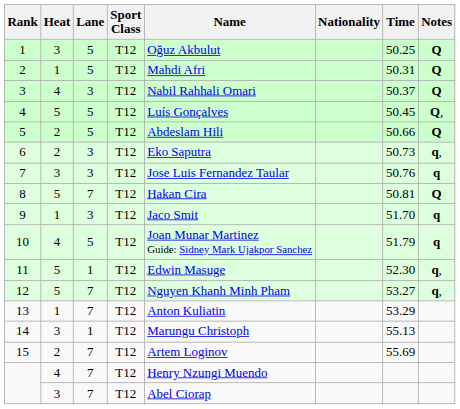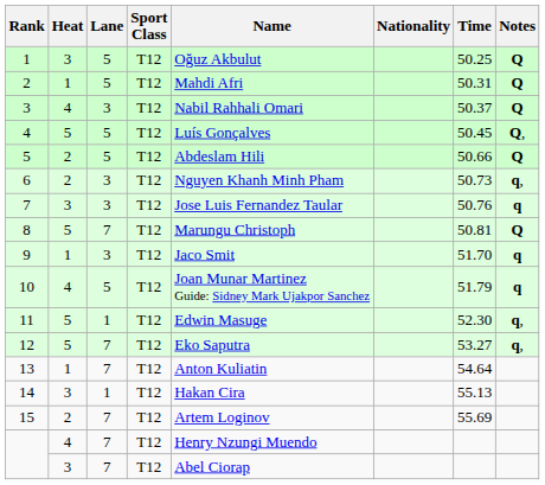 <table class="wikitable sortable" style="text-align:center">
 <tr>
 <th>Rank</th>
 <th>Heat</th>
 <th>Lane</th>
 <th>Sport<br>Class</th>
 <th>Name</th>
 <th>Nationality</th>
 <th>Time</th>
 <th>Notes</th>
 </tr>
 <tr bgcolor="ccffcc">
 <td>1</td>
 <td>3</td>
 <td>5</td>
 <td>T12</td>
 <td align="left"><a href='#'>Oğuz Akbulut</a></td>
 <td align="left"></td>
 <td>50.25</td>
 <td><strong>Q</strong></td>
 </tr>
 <tr bgcolor="ccffcc">
 <td>2</td>
 <td>1</td>
 <td>5</td>
 <td>T12</td>
 <td align="left"><a href='#'>Mahdi Afri</a></td>
 <td align="left"></td>
 <td>50.31</td>
 <td><strong>Q</strong></td>
 </tr>
 <tr bgcolor="ccffcc">
 <td>3</td>
 <td>4</td>
 <td>3</td>
 <td>T12</td>
 <td align="left"><a href='#'>Nabil Rahhali Omari</a></td>
 <td align="left"></td>
 <td>50.37</td>
 <td><strong>Q</strong></td>
 </tr>
 <tr bgcolor="ccffcc">
 <td>4</td>
 <td>5</td>
 <td>5</td>
 <td>T12</td>
 <td align="left"><a href='#'>Luís Gonçalves</a></td>
 <td align="left"></td>
 <td>50.45</td>
 <td><strong>Q</strong>, </td>
 </tr>
 <tr bgcolor="ccffcc">
 <td>5</td>
 <td>2</td>
 <td>5</td>
 <td>T12</td>
 <td align="left"><a href='#'>Abdeslam Hili</a></td>
 <td align="left"></td>
 <td>50.66</td>
 <td><strong>Q</strong></td>
 </tr>
 <tr bgcolor="ddffdd">
 <td>6</td>
 <td>2</td>
 <td>3</td>
 <td>T12</td>
-<td align="left"><a href='#'>Eko Saputra</a></td>
+<td align="left"><a href='#'>Nguyen Khanh Minh Pham</a></td>
 <td align="left"></td>
 <td>50.73</td>
 <td><strong>q</strong>, </td>
 </tr>
 <tr bgcolor="ddffdd">
 <td>7</td>
 <td>3</td>
 <td>3</td>
 <td>T12</td>
 <td align="left"><a href='#'>Jose Luis Fernandez Taular</a></td>
 <td align="left"></td>
 <td>50.76</td>
 <td><strong>q</strong></td>
 </tr>
 <tr bgcolor="ddffdd">
 <td>8</td>
 <td>5</td>
 <td>7</td>
 <td>T12</td>
-<td align="left"><a href='#'>Hakan Cira</a></td>
+<td align="left"><a href='#'>Marungu Christoph</a></td>
 <td align="left"></td>
 <td>50.81</td>
 <td><strong>Q</strong></td>
 </tr>
 <tr bgcolor="ddffdd">
 <td>9</td>
 <td>1</td>
 <td>3</td>
 <td>T12</td>
 <td align="left"><a href='#'>Jaco Smit</a></td>
 <td align="left"></td>
 <td>51.70</td>
 <td><strong>q</strong></td>
 </tr>
 <tr bgcolor="ddffdd">
 <td>10</td>
 <td>4</td>
 <td>5</td>
 <td>T12</td>
 <td align="left"><a href='#'>Joan Munar Martinez</a><br><small>Guide: <a href='#'>Sidney Mark Ujakpor Sanchez</a></small></td>
 <td align="left"></td>
 <td>51.79</td>
 <td><strong>q</strong></td>
 </tr>
 <tr bgcolor="ddffdd">
 <td>11</td>
 <td>5</td>
 <td>1</td>
 <td>T12</td>
 <td align="left"><a href='#'>Edwin Masuge</a></td>
 <td align="left"></td>
 <td>52.30</td>
 <td><strong>q</strong>, </td>
 </tr>
 <tr bgcolor="ddffdd">
 <td>12</td>
 <td>5</td>
 <td>7</td>
 <td>T12</td>
-<td align="left"><a href='#'>Nguyen Khanh Minh Pham</a></td>
+<td align="left"><a href='#'>Eko Saputra</a></td>
 <td align="left"></td>
 <td>53.27</td>
 <td><strong>q</strong>, </td>
 </tr>
 <tr>
 <td>13</td>
 <td>1</td>
 <td>7</td>
 <td>T12</td>
 <td align="left"><a href='#'>Anton Kuliatin</a></td>
 <td align="left"></td>
-<td>53.29</td>
+<td>54.64</td>
 <td></td>
 </tr>
 <tr>
 <td>14</td>
 <td>3</td>
 <td>1</td>
 <td>T12</td>
-<td align="left"><a href='#'>Marungu Christoph</a></td>
+<td align="left"><a href='#'>Hakan Cira</a></td>
 <td align="left"></td>
 <td>55.13</td>
 <td></td>
 </tr>
 <tr>
 <td>15</td>
 <td>2</td>
 <td>7</td>
 <td>T12</td>
 <td align="left"><a href='#'>Artem Loginov</a></td>
 <td align="left"></td>
 <td>55.69</td>
 <td></td>
 </tr>
 <tr>
 <td rowspan="2"></td>
 <td>4</td>
 <td>7</td>
 <td>T12</td>
 <td align="left"><a href='#'>Henry Nzungi Muendo</a></td>
 <td align="left"></td>
 <td></td>
 <td></td>
 </tr>
 <tr>
 <td>3</td>
 <td>7</td>
 <td>T12</td>
 <td align="left"><a href='#'>Abel Ciorap</a></td>
 <td align="left"></td>
 <td></td>
 <td></td>
 </tr>
 </table>
